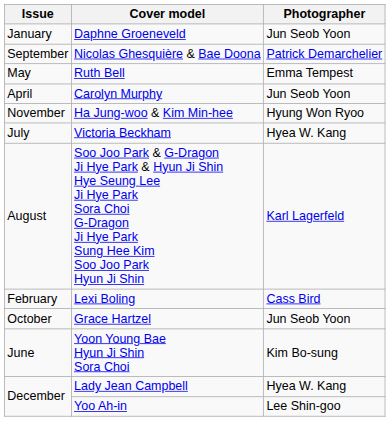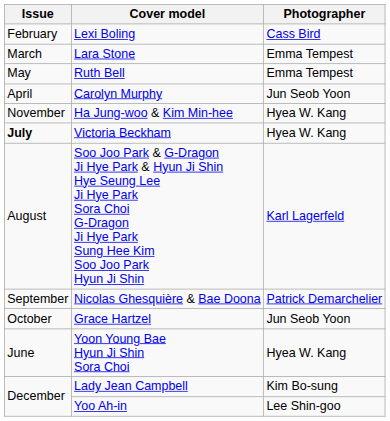 <table class="sortable wikitable">
 <tr>
 <th>Issue</th>
 <th>Cover model</th>
 <th>Photographer</th>
 </tr>
 <tr>
-<td>January</td>
-<td><a href='#'>Daphne Groeneveld</a></td>
-<td>Jun Seob Yoon</td>
+<td>February</td>
+<td><a href='#'>Lexi Boling</a></td>
+<td><a href='#'>Cass Bird</a></td>
 </tr>
 <tr>
-<td>September</td>
-<td><a href='#'>Nicolas Ghesquière</a> & <a href='#'>Bae Doona</a></td>
-<td><a href='#'>Patrick Demarchelier</a></td>
+<td>March</td>
+<td><a href='#'>Lara Stone</a></td>
+<td>Emma Tempest</td>
 </tr>
 <tr>
 <td>May</td>
 <td><a href='#'>Ruth Bell</a></td>
 <td>Emma Tempest</td>
 </tr>
 <tr>
 <td>April</td>
 <td><a href='#'>Carolyn Murphy</a></td>
 <td>Jun Seob Yoon</td>
 </tr>
 <tr>
 <td>November</td>
 <td><a href='#'>Ha Jung-woo</a> & <a href='#'>Kim Min-hee</a></td>
-<td>Hyung Won Ryoo</td>
+<td>Hyea W. Kang</td>
 </tr>
 <tr>
-<td>July</td>
+<td><strong>July</strong></td>
 <td><a href='#'>Victoria Beckham</a></td>
 <td>Hyea W. Kang</td>
 </tr>
 <tr>
 <td>August</td>
 <td><a href='#'>Soo Joo Park</a> & <a href='#'>G-Dragon</a><br><a href='#'>Ji Hye Park</a> & <a href='#'>Hyun Ji Shin</a><br><a href='#'>Hye Seung Lee</a><br><a href='#'>Ji Hye Park</a><br><a href='#'>Sora Choi</a> <br><a href='#'>G-Dragon</a><br><a href='#'>Ji Hye Park</a><br><a href='#'>Sung Hee Kim</a><br><a href='#'>Soo Joo Park</a> <br><a href='#'>Hyun Ji Shin</a><br></td>
 <td><a href='#'>Karl Lagerfeld</a></td>
 </tr>
 <tr>
-<td>February</td>
-<td><a href='#'>Lexi Boling</a></td>
-<td><a href='#'>Cass Bird</a></td>
+<td>September</td>
+<td><a href='#'>Nicolas Ghesquière</a> & <a href='#'>Bae Doona</a></td>
+<td><a href='#'>Patrick Demarchelier</a></td>
 </tr>
 <tr>
 <td>October</td>
 <td><a href='#'>Grace Hartzel</a></td>
 <td>Jun Seob Yoon</td>
 </tr>
 <tr>
 <td>June</td>
 <td><a href='#'>Yoon Young Bae</a><br><a href='#'>Hyun Ji Shin</a><br><a href='#'>Sora Choi</a></td>
-<td>Kim Bo-sung</td>
+<td>Hyea W. Kang</td>
 </tr>
 <tr>
 <td rowspan=2>December</td>
 <td><a href='#'>Lady Jean Campbell</a></td>
-<td>Hyea W. Kang</td>
+<td>Kim Bo-sung</td>
 </tr>
 <tr>
 <td><a href='#'>Yoo Ah-in</a></td>
 <td>Lee Shin-goo</td>
 </tr>
 </table>
